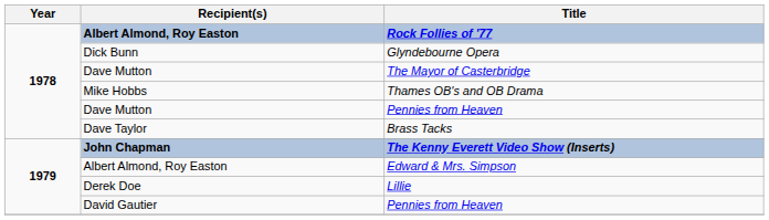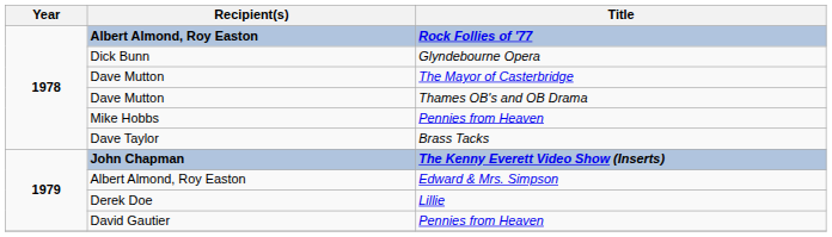 <table class="wikitable" width="80%">
 <tr>
 <th width=5%>Year</th>
 <th width=20%><strong>Recipient(s)</strong></th>
 <th width=25%><strong>Title</strong></th>
 </tr>
 <tr>
 <td rowspan="6" style="text-align:center;"><strong>1978</strong></td>
 <td style="background:#B0C4DE;"><strong>Albert Almond, Roy Easton</strong></td>
 <td style="background:#B0C4DE;"><strong><em><a href='#'>Rock Follies of '77</a></em></strong></td>
 </tr>
 <tr>
 <td>Dick Bunn</td>
 <td><em>Glyndebourne Opera</em></td>
 </tr>
 <tr>
 <td>Dave Mutton</td>
 <td><em><a href='#'>The Mayor of Casterbridge</a></em></td>
 </tr>
 <tr>
-<td>Mike Hobbs</td>
+<td>Dave Mutton</td>
 <td><em>Thames OB's and OB Drama</em></td>
 </tr>
 <tr>
-<td>Dave Mutton</td>
+<td>Mike Hobbs</td>
 <td><em><a href='#'>Pennies from Heaven</a></em></td>
 </tr>
 <tr>
 <td>Dave Taylor</td>
 <td><em>Brass Tacks</em></td>
 </tr>
 <tr>
 <td rowspan="4" style="text-align:center;"><strong>1979</strong></td>
 <td style="background:#B0C4DE;"><strong>John Chapman</strong></td>
 <td style="background:#B0C4DE;"><strong><em><a href='#'>The Kenny Everett Video Show</a> (Inserts)</em></strong></td>
 </tr>
 <tr>
 <td>Albert Almond, Roy Easton</td>
 <td><em><a href='#'>Edward & Mrs. Simpson</a></em></td>
 </tr>
 <tr>
 <td>Derek Doe</td>
 <td><em><a href='#'>Lillie</a></em></td>
 </tr>
 <tr>
 <td>David Gautier</td>
 <td><em><a href='#'>Pennies from Heaven</a></em></td>
 </tr>
 <tr>
 </tr>
 </table>
